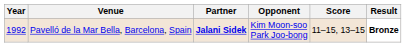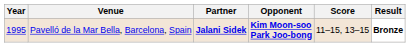 <table class="sortable wikitable" style="font-size: 90%;">
 <tr>
 <th>Year</th>
 <th>Venue</th>
 <th>Partner</th>
 <th>Opponent</th>
 <th>Score</th>
 <th>Result</th>
 </tr>
 <tr style="background:#F3E6D7">
-<td align="center"><a href='#'>1992</a></td>
+<td align="center"><a href='#'>1995</a></td>
 <td align="left"><a href='#'>Pavelló de la Mar Bella</a>, <a href='#'>Barcelona</a>, <a href='#'>Spain</a></td>
 <td align="left"><strong> <a href='#'>Jalani Sidek</a></strong></td>
-<td align="left"> <a href='#'>Kim Moon-soo</a> <br>  <a href='#'>Park Joo-bong</a></td>
+<td align="left"><strong> <a href='#'>Kim Moon-soo</a> <br>  <a href='#'>Park Joo-bong</a></strong></td>
 <td align="left">11–15, 13–15</td>
 <td style="text-align:left; background:white"> <strong>Bronze</strong></td>
 </tr>
 </table>
